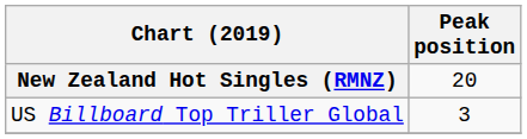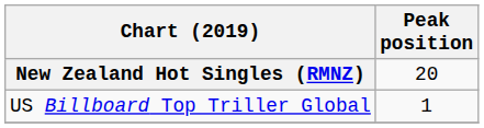 <table class="wikitable sortable plainrowheaders" style="text-align:center">
 <tr>
 <th scope="col">Chart (2019)</th>
 <th scope="col">Peak<br>position</th>
 </tr>
 <tr>
 <th scope="row">New Zealand Hot Singles (<a href='#'>RMNZ</a>)</th>
 <td>20</td>
 </tr>
 <tr>
 <td>US <a href='#'><em>Billboard</em> Top Triller Global</a></td>
-<td style="text-align:center;">3</td>
+<td style="text-align:center;">1</td>
 </tr>
 <tr>
 </tr>
 </table>
